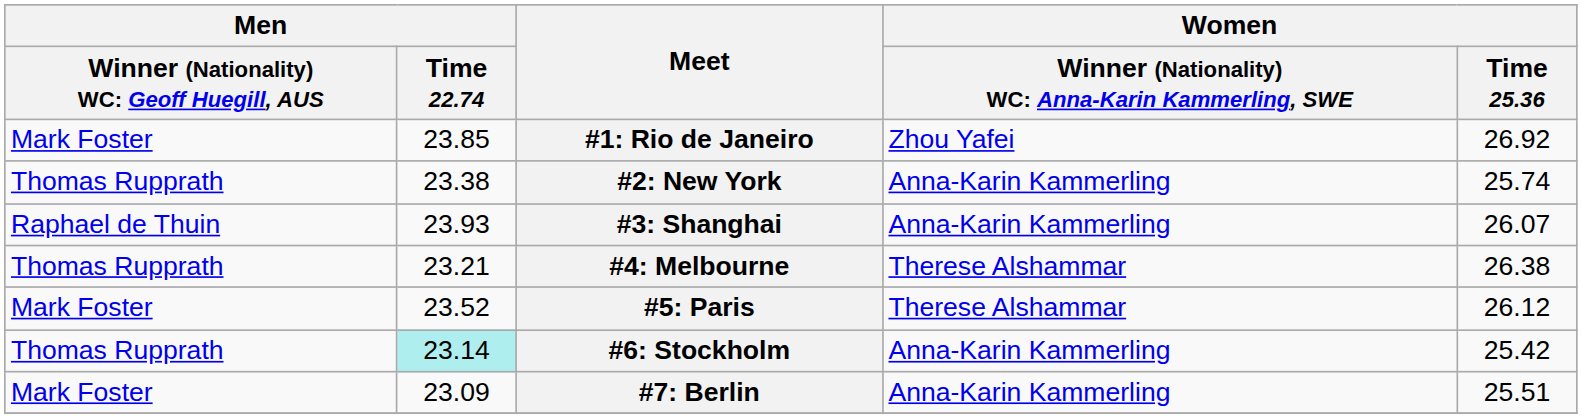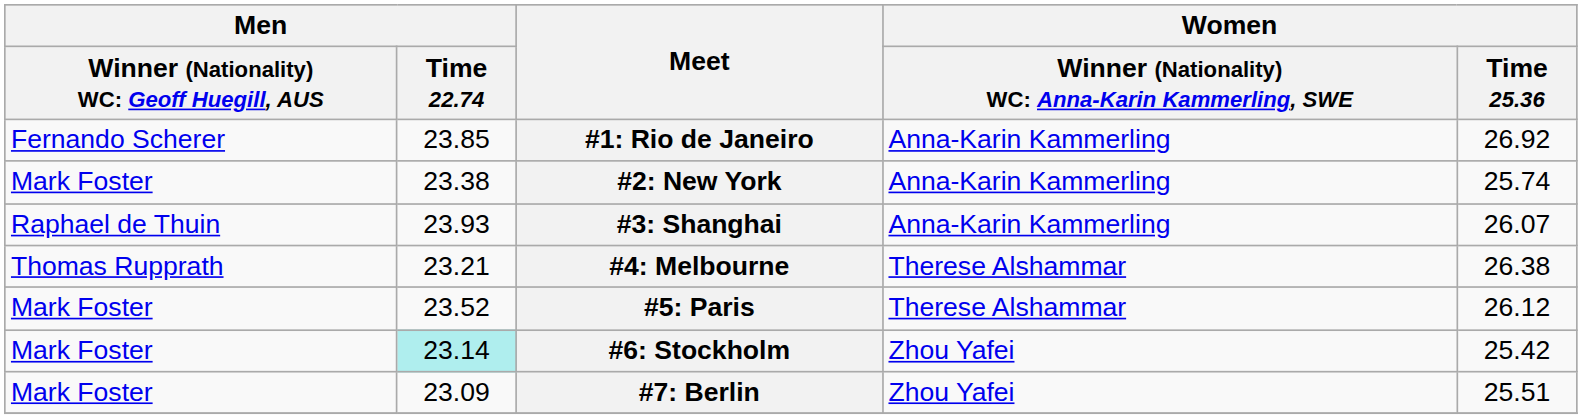 <table class=wikitable width="75%">
 <tr>
 <th colspan="2">Men</th>
 <th rowspan="2">Meet</th>
 <th colspan="2">Women</th>
 </tr>
 <tr>
 <th>Winner <small>(Nationality) <br> WC: <em><a href='#'>Geoff Huegill</a>, AUS</em> </small></th>
 <th>Time <small><br> <em>22.74</em> </small></th>
 <th>Winner <small>(Nationality) <br> WC: <em><a href='#'>Anna-Karin Kammerling</a>, SWE</em> </small></th>
 <th>Time <small><br> <em>25.36</em> </small></th>
 </tr>
 <tr>
-<td> <a href='#'>Mark Foster</a></td>
+<td> <a href='#'>Fernando Scherer</a></td>
 <td align=center>23.85</td>
 <th>#1: Rio de Janeiro</th>
-<td> <a href='#'>Zhou Yafei</a></td>
+<td> <a href='#'>Anna-Karin Kammerling</a></td>
 <td align=center>26.92</td>
 </tr>
 <tr>
-<td> <a href='#'>Thomas Rupprath</a></td>
+<td> <a href='#'>Mark Foster</a></td>
 <td align=center>23.38</td>
 <th>#2: New York</th>
 <td> <a href='#'>Anna-Karin Kammerling</a></td>
 <td align=center>25.74</td>
 </tr>
 <tr>
 <td> <a href='#'>Raphael de Thuin</a></td>
 <td align=center>23.93</td>
 <th>#3: Shanghai</th>
 <td> <a href='#'>Anna-Karin Kammerling</a></td>
 <td align=center>26.07</td>
 </tr>
 <tr>
 <td> <a href='#'>Thomas Rupprath</a></td>
 <td align=center>23.21</td>
 <th>#4: Melbourne</th>
 <td> <a href='#'>Therese Alshammar</a></td>
 <td align=center>26.38</td>
 </tr>
 <tr>
 <td> <a href='#'>Mark Foster</a></td>
 <td align=center>23.52</td>
 <th>#5: Paris</th>
 <td> <a href='#'>Therese Alshammar</a></td>
 <td align=center>26.12</td>
 </tr>
 <tr>
-<td> <a href='#'>Thomas Rupprath</a></td>
+<td> <a href='#'>Mark Foster</a></td>
 <td align=center style="background: paleturquoise;">23.14</td>
 <th>#6: Stockholm</th>
-<td> <a href='#'>Anna-Karin Kammerling</a></td>
+<td> <a href='#'>Zhou Yafei</a></td>
 <td align=center>25.42</td>
 </tr>
 <tr>
 <td> <a href='#'>Mark Foster</a></td>
 <td align=center>23.09</td>
 <th>#7: Berlin</th>
-<td> <a href='#'>Anna-Karin Kammerling</a></td>
+<td> <a href='#'>Zhou Yafei</a></td>
 <td align=center>25.51</td>
 </tr>
 <tr>
 </tr>
 </table>
